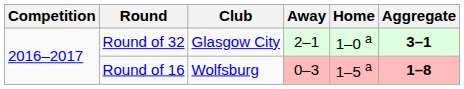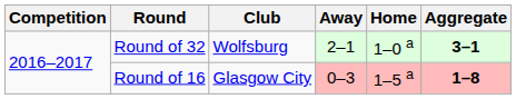 <table class="wikitable">
 <tr>
 <th>Competition</th>
 <th>Round</th>
 <th>Club</th>
 <th>Away</th>
 <th>Home</th>
 <th>Aggregate</th>
 </tr>
 <tr>
 <td rowspan="2"><a href='#'>2016–2017</a></td>
 <td><a href='#'>Round of 32</a></td>
-<td> <a href='#'>Glasgow City</a></td>
+<td> <a href='#'>Wolfsburg</a></td>
 <td bgcolor="#ddffdd" style="text-align:center;">2–1</td>
 <td bgcolor="#ddffdd" style="text-align:center;">1–0 <sup>a</sup></td>
 <td bgcolor="#ddffdd" style="text-align:center;"><strong>3–1</strong></td>
 </tr>
 <tr>
 <td><a href='#'>Round of 16</a></td>
-<td> <a href='#'>Wolfsburg</a></td>
+<td> <a href='#'>Glasgow City</a></td>
 <td bgcolor="#ffbbbb" style="text-align:center;">0–3</td>
 <td bgcolor="#ffbbbb" style="text-align:center;">1–5 <sup>a</sup></td>
 <td bgcolor="#ffbbbb" style="text-align:center;"><strong>1–8</strong></td>
 </tr>
 </table>
